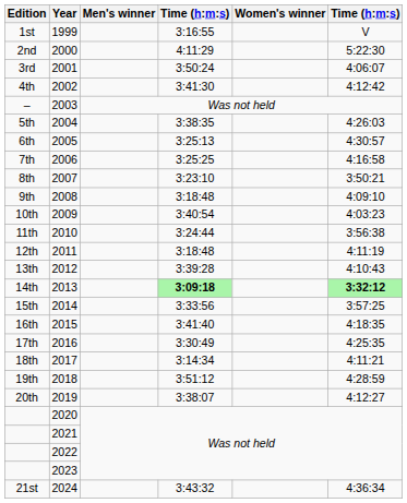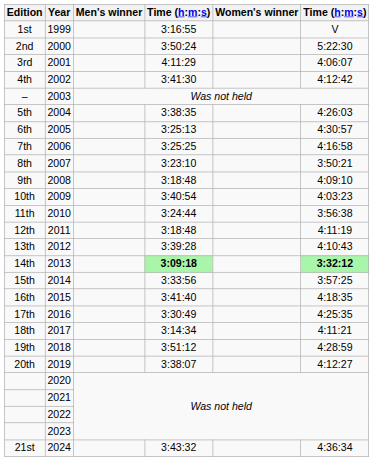 <table class="wikitable sortable" style="text-align:center">
 <tr>
 <th>Edition</th>
 <th>Year</th>
 <th class=unsortable>Men's winner</th>
 <th>Time (<a href='#'>h</a>:<a href='#'>m</a>:<a href='#'>s</a>)</th>
 <th class=unsortable>Women's winner</th>
 <th>Time (<a href='#'>h</a>:<a href='#'>m</a>:<a href='#'>s</a>)</th>
 </tr>
 <tr>
 <td>1st</td>
 <td>1999</td>
 <td align=left></td>
 <td>3:16:55</td>
 <td align=left></td>
 <td>V</td>
 </tr>
 <tr>
 <td>2nd</td>
 <td>2000</td>
 <td align=left></td>
-<td>4:11:29</td>
+<td>3:50:24</td>
 <td align=left></td>
 <td>5:22:30</td>
 </tr>
 <tr>
 <td>3rd</td>
 <td>2001</td>
 <td align=left></td>
-<td>3:50:24</td>
+<td>4:11:29</td>
 <td align=left></td>
 <td>4:06:07</td>
 </tr>
 <tr>
 <td>4th</td>
 <td>2002</td>
 <td align=left></td>
 <td>3:41:30</td>
 <td align=left></td>
 <td>4:12:42</td>
 </tr>
 <tr>
 <td>–</td>
 <td>2003</td>
 <td colspan=4 align=center><em>Was not held</em></td>
 </tr>
 <tr>
 <td>5th</td>
 <td>2004</td>
 <td align=left></td>
 <td>3:38:35</td>
 <td align=left></td>
 <td>4:26:03</td>
 </tr>
 <tr>
 <td>6th</td>
 <td>2005</td>
 <td align=left></td>
 <td>3:25:13</td>
 <td align=left></td>
 <td>4:30:57</td>
 </tr>
 <tr>
 <td>7th</td>
 <td>2006</td>
 <td align=left></td>
 <td>3:25:25</td>
 <td align=left></td>
 <td>4:16:58</td>
 </tr>
 <tr>
 <td>8th</td>
 <td>2007</td>
 <td align=left></td>
 <td>3:23:10</td>
 <td align=left></td>
 <td>3:50:21</td>
 </tr>
 <tr>
 <td>9th</td>
 <td>2008</td>
 <td align=left></td>
 <td>3:18:48</td>
 <td align=left></td>
 <td>4:09:10</td>
 </tr>
 <tr>
 <td>10th</td>
 <td>2009</td>
 <td align=left></td>
 <td>3:40:54</td>
 <td align=left></td>
 <td>4:03:23</td>
 </tr>
 <tr>
 <td>11th</td>
 <td>2010</td>
 <td align=left></td>
 <td>3:24:44</td>
 <td align=left></td>
 <td>3:56:38</td>
 </tr>
 <tr>
 <td>12th</td>
 <td>2011</td>
 <td align=left></td>
 <td>3:18:48</td>
 <td align=left></td>
 <td>4:11:19</td>
 </tr>
 <tr>
 <td>13th</td>
 <td>2012</td>
 <td align=left></td>
 <td>3:39:28</td>
 <td align=left></td>
 <td>4:10:43</td>
 </tr>
 <tr>
 <td>14th</td>
 <td>2013</td>
 <td align=left></td>
 <td bgcolor=#A9F5A9><strong>3:09:18</strong></td>
 <td align=left></td>
 <td bgcolor=#A9F5A9><strong>3:32:12</strong></td>
 </tr>
 <tr>
 <td>15th</td>
 <td>2014</td>
 <td align=left></td>
 <td>3:33:56</td>
 <td align=left></td>
 <td>3:57:25</td>
 </tr>
 <tr>
 <td>16th</td>
 <td>2015</td>
 <td align=left></td>
 <td>3:41:40</td>
 <td align=left></td>
 <td>4:18:35</td>
 </tr>
 <tr>
 <td>17th</td>
 <td>2016</td>
 <td align=left></td>
 <td>3:30:49</td>
 <td align=left></td>
 <td>4:25:35</td>
 </tr>
 <tr>
 <td>18th</td>
 <td>2017</td>
 <td align=left></td>
 <td>3:14:34</td>
 <td align=left></td>
 <td>4:11:21</td>
 </tr>
 <tr>
 <td>19th</td>
 <td>2018</td>
 <td align=left></td>
 <td>3:51:12</td>
 <td align=left></td>
 <td>4:28:59</td>
 </tr>
 <tr>
 <td>20th</td>
 <td>2019</td>
 <td align=left></td>
 <td>3:38:07</td>
 <td align=left></td>
 <td>4:12:27</td>
 </tr>
 <tr>
 <td></td>
 <td>2020</td>
 <td colspan="4" rowspan="4" align="center"><em>Was not held</em></td>
 </tr>
 <tr>
 <td></td>
 <td>2021</td>
 </tr>
 <tr>
 <td></td>
 <td>2022</td>
 </tr>
 <tr>
 <td></td>
 <td>2023</td>
 </tr>
 <tr>
 <td>21st</td>
 <td>2024</td>
 <td align=left></td>
 <td>3:43:32</td>
 <td align=left></td>
 <td>4:36:34</td>
 </tr>
 </table>
